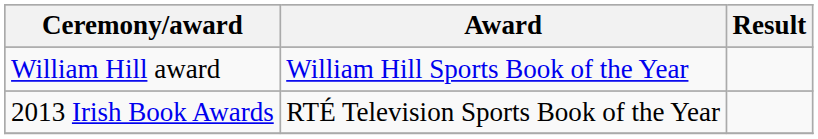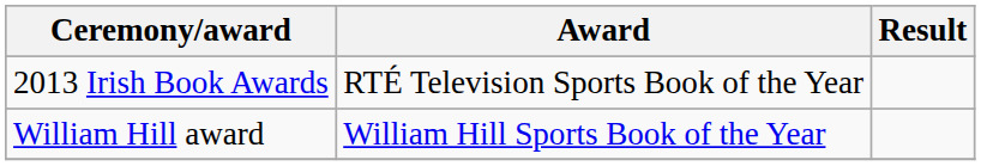 <table class="wikitable plainrowheaders sortable">
 <tr>
 <th scope="col">Ceremony/award</th>
 <th scope="col">Award</th>
 <th scope="col">Result</th>
 </tr>
 <tr>
+<td>2013 <a href='#'>Irish Book Awards</a></td>
+<td>RTÉ Television Sports Book of the Year</td>
+<td></td>
+</tr>
+<tr>
 <td><a href='#'>William Hill</a> award</td>
 <td><a href='#'>William Hill Sports Book of the Year</a></td>
 <td></td>
 </tr>
 <tr>
-<td>2013 <a href='#'>Irish Book Awards</a></td>
-<td>RTÉ Television Sports Book of the Year</td>
-<td></td>
-</tr>
-<tr>
 </tr>
 </table>
